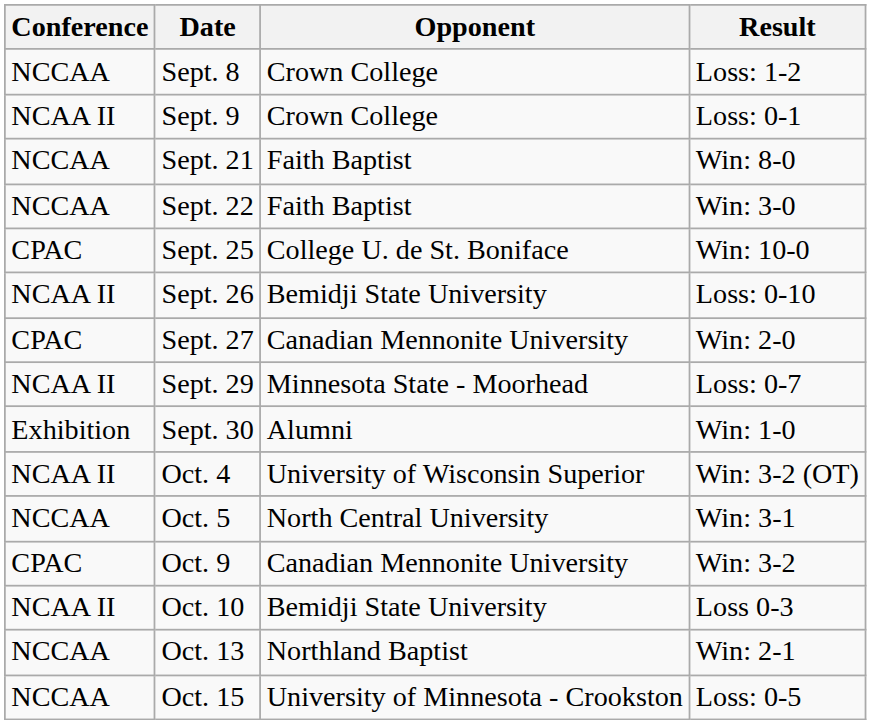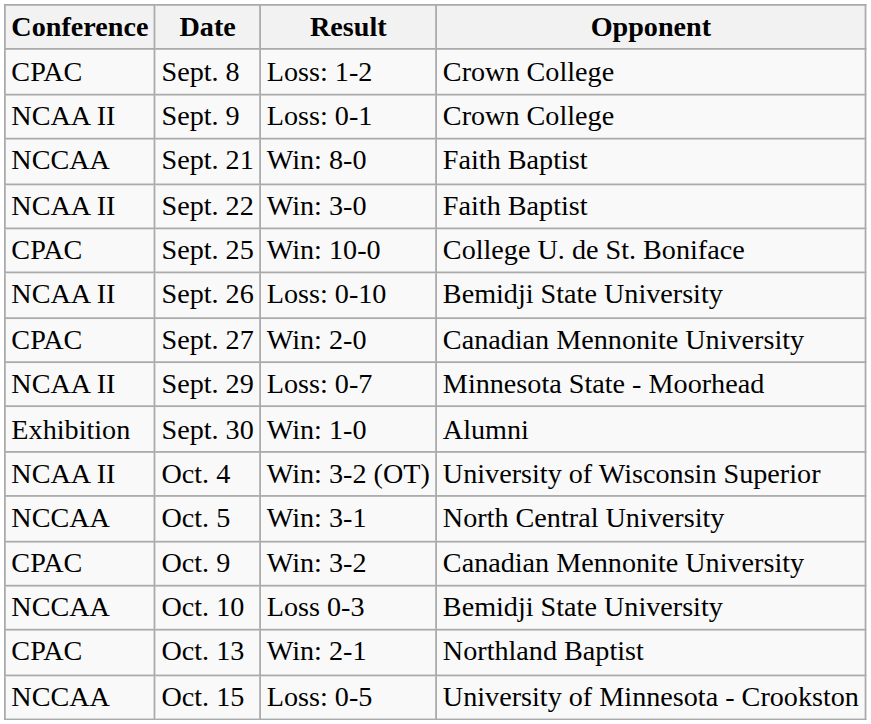 <table class="wikitable">
 <tr>
 <th>Conference</th>
 <th>Date</th>
+<th>Result</th>
 <th>Opponent</th>
-<th>Result</th>
 </tr>
 <tr>
-<td>NCCAA</td>
+<td>CPAC</td>
 <td>Sept. 8</td>
+<td>Loss: 1-2</td>
 <td>Crown College</td>
-<td>Loss: 1-2</td>
 </tr>
 <tr>
 <td>NCAA II</td>
 <td>Sept. 9</td>
+<td>Loss: 0-1</td>
 <td>Crown College</td>
-<td>Loss: 0-1</td>
 </tr>
 <tr>
 <td>NCCAA</td>
 <td>Sept. 21</td>
+<td>Win: 8-0</td>
 <td>Faith Baptist</td>
-<td>Win: 8-0</td>
 </tr>
 <tr>
-<td>NCCAA</td>
+<td>NCAA II</td>
 <td>Sept. 22</td>
+<td>Win: 3-0</td>
 <td>Faith Baptist</td>
-<td>Win: 3-0</td>
 </tr>
 <tr>
 <td>CPAC</td>
 <td>Sept. 25</td>
+<td>Win: 10-0</td>
 <td>College U. de St. Boniface</td>
-<td>Win: 10-0</td>
 </tr>
 <tr>
 <td>NCAA II</td>
 <td>Sept. 26</td>
+<td>Loss: 0-10</td>
 <td>Bemidji State University</td>
-<td>Loss: 0-10</td>
 </tr>
 <tr>
 <td>CPAC</td>
 <td>Sept. 27</td>
+<td>Win: 2-0</td>
 <td>Canadian Mennonite University</td>
-<td>Win: 2-0</td>
 </tr>
 <tr>
 <td>NCAA II</td>
 <td>Sept. 29</td>
+<td>Loss: 0-7</td>
 <td>Minnesota State - Moorhead</td>
-<td>Loss: 0-7</td>
 </tr>
 <tr>
 <td>Exhibition</td>
 <td>Sept. 30</td>
+<td>Win: 1-0</td>
 <td>Alumni</td>
-<td>Win: 1-0</td>
 </tr>
 <tr>
 <td>NCAA II</td>
 <td>Oct. 4</td>
+<td>Win: 3-2 (OT)</td>
 <td>University of Wisconsin Superior</td>
-<td>Win: 3-2 (OT)</td>
 </tr>
 <tr>
 <td>NCCAA</td>
 <td>Oct. 5</td>
+<td>Win: 3-1</td>
 <td>North Central University</td>
-<td>Win: 3-1</td>
 </tr>
 <tr>
 <td>CPAC</td>
 <td>Oct. 9</td>
+<td>Win: 3-2</td>
 <td>Canadian Mennonite University</td>
-<td>Win: 3-2</td>
-</tr>
-<tr>
-<td>NCAA II</td>
-<td>Oct. 10</td>
-<td>Bemidji State University</td>
-<td>Loss 0-3</td>
 </tr>
 <tr>
 <td>NCCAA</td>
+<td>Oct. 10</td>
+<td>Loss 0-3</td>
+<td>Bemidji State University</td>
+</tr>
+<tr>
+<td>CPAC</td>
 <td>Oct. 13</td>
+<td>Win: 2-1</td>
 <td>Northland Baptist</td>
-<td>Win: 2-1</td>
 </tr>
 <tr>
 <td>NCCAA</td>
 <td>Oct. 15</td>
+<td>Loss: 0-5</td>
 <td>University of Minnesota - Crookston</td>
-<td>Loss: 0-5</td>
 </tr>
 </table>
